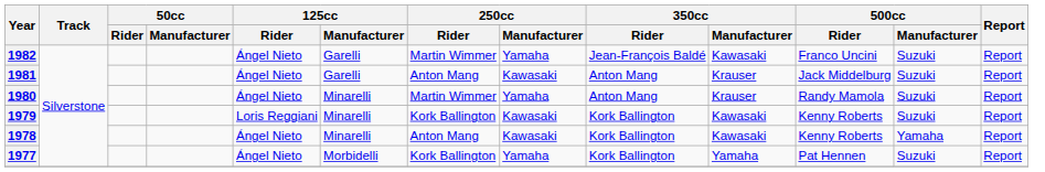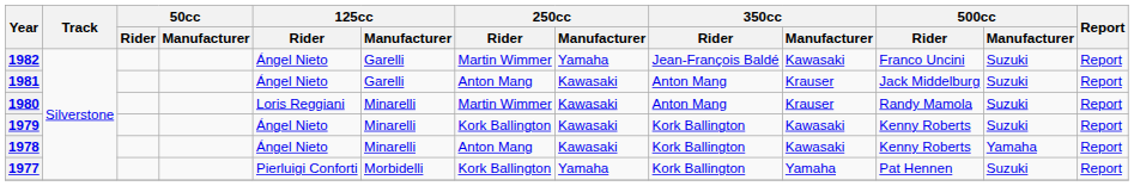 <table class="wikitable" style="font-size: 95%;">
 <tr>
 <th rowspan=2>Year</th>
 <th rowspan=2>Track</th>
 <th colspan=2>50cc</th>
 <th colspan=2>125cc</th>
 <th colspan=2>250cc</th>
 <th colspan=2>350cc</th>
 <th colspan=2>500cc</th>
 <th rowspan=2>Report</th>
 </tr>
 <tr>
 <th>Rider</th>
 <th>Manufacturer</th>
 <th>Rider</th>
 <th>Manufacturer</th>
 <th>Rider</th>
 <th>Manufacturer</th>
 <th>Rider</th>
 <th>Manufacturer</th>
 <th>Rider</th>
 <th>Manufacturer</th>
 </tr>
 <tr>
 <th><a href='#'>1982</a></th>
 <td rowspan="6"><a href='#'>Silverstone</a></td>
 <td></td>
 <td></td>
 <td> <a href='#'>Ángel Nieto</a></td>
 <td><a href='#'>Garelli</a></td>
 <td> <a href='#'>Martin Wimmer</a></td>
 <td><a href='#'>Yamaha</a></td>
 <td> <a href='#'>Jean-François Baldé</a></td>
 <td><a href='#'>Kawasaki</a></td>
 <td> <a href='#'>Franco Uncini</a></td>
 <td><a href='#'>Suzuki</a></td>
 <td><a href='#'>Report</a></td>
 </tr>
 <tr>
 <th><a href='#'>1981</a></th>
 <td></td>
 <td></td>
 <td> <a href='#'>Ángel Nieto</a></td>
 <td><a href='#'>Garelli</a></td>
 <td> <a href='#'>Anton Mang</a></td>
 <td><a href='#'>Kawasaki</a></td>
 <td> <a href='#'>Anton Mang</a></td>
 <td><a href='#'>Krauser</a></td>
 <td> <a href='#'>Jack Middelburg</a></td>
 <td><a href='#'>Suzuki</a></td>
 <td><a href='#'>Report</a></td>
 </tr>
 <tr>
 <th><a href='#'>1980</a></th>
 <td></td>
 <td></td>
-<td> <a href='#'>Ángel Nieto</a></td>
+<td> <a href='#'>Loris Reggiani</a></td>
 <td><a href='#'>Minarelli</a></td>
 <td> <a href='#'>Martin Wimmer</a></td>
-<td><a href='#'>Yamaha</a></td>
+<td><a href='#'>Kawasaki</a></td>
 <td> <a href='#'>Anton Mang</a></td>
 <td><a href='#'>Krauser</a></td>
 <td> <a href='#'>Randy Mamola</a></td>
 <td><a href='#'>Suzuki</a></td>
 <td><a href='#'>Report</a></td>
 </tr>
 <tr>
 <th><a href='#'>1979</a></th>
 <td></td>
 <td></td>
-<td> <a href='#'>Loris Reggiani</a></td>
+<td> <a href='#'>Ángel Nieto</a></td>
 <td><a href='#'>Minarelli</a></td>
 <td> <a href='#'>Kork Ballington</a></td>
 <td><a href='#'>Kawasaki</a></td>
 <td> <a href='#'>Kork Ballington</a></td>
 <td><a href='#'>Kawasaki</a></td>
 <td> <a href='#'>Kenny Roberts</a></td>
 <td><a href='#'>Suzuki</a></td>
 <td><a href='#'>Report</a></td>
 </tr>
 <tr>
 <th><a href='#'>1978</a></th>
 <td></td>
 <td></td>
 <td> <a href='#'>Ángel Nieto</a></td>
 <td><a href='#'>Minarelli</a></td>
 <td> <a href='#'>Anton Mang</a></td>
 <td><a href='#'>Kawasaki</a></td>
 <td> <a href='#'>Kork Ballington</a></td>
 <td><a href='#'>Kawasaki</a></td>
 <td> <a href='#'>Kenny Roberts</a></td>
 <td><a href='#'>Yamaha</a></td>
 <td><a href='#'>Report</a></td>
 </tr>
 <tr>
 <th><a href='#'>1977</a></th>
 <td></td>
 <td></td>
-<td> <a href='#'>Ángel Nieto</a></td>
+<td> <a href='#'>Pierluigi Conforti</a></td>
 <td><a href='#'>Morbidelli</a></td>
 <td> <a href='#'>Kork Ballington</a></td>
 <td><a href='#'>Yamaha</a></td>
 <td> <a href='#'>Kork Ballington</a></td>
 <td><a href='#'>Yamaha</a></td>
 <td> <a href='#'>Pat Hennen</a></td>
 <td><a href='#'>Suzuki</a></td>
 <td><a href='#'>Report</a></td>
 </tr>
 <tr>
 </tr>
 </table>
